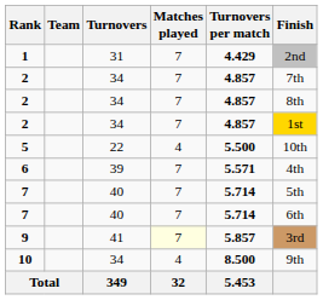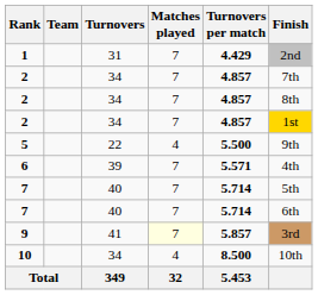 <table class="wikitable sortable" style="text-align: center; font-size: 90%; margin-left: 1em;">
 <tr>
 <th>Rank</th>
 <th>Team</th>
 <th>Turnovers</th>
 <th>Matches<br>played</th>
 <th>Turnovers<br>per match</th>
 <th>Finish</th>
 </tr>
 <tr>
 <td><strong>1</strong></td>
 <td style="text-align: left;"></td>
 <td>31</td>
 <td>7</td>
 <td><strong>4.429</strong></td>
 <td style="background-color: silver;">2nd</td>
 </tr>
 <tr>
 <td><strong>2</strong></td>
 <td style="text-align: left;"></td>
 <td>34</td>
 <td>7</td>
 <td><strong>4.857</strong></td>
 <td>7th</td>
 </tr>
 <tr>
 <td><strong>2</strong></td>
 <td style="text-align: left;"></td>
 <td>34</td>
 <td>7</td>
 <td><strong>4.857</strong></td>
 <td>8th</td>
 </tr>
 <tr>
 <td><strong>2</strong></td>
 <td style="text-align: left;"></td>
 <td>34</td>
 <td>7</td>
 <td><strong>4.857</strong></td>
 <td style="background-color: gold;">1st</td>
 </tr>
 <tr>
 <td><strong>5</strong></td>
 <td style="text-align: left;"></td>
 <td>22</td>
 <td>4</td>
 <td><strong>5.500</strong></td>
-<td>10th</td>
+<td>9th</td>
 </tr>
 <tr>
 <td><strong>6</strong></td>
 <td style="text-align: left;"></td>
 <td>39</td>
 <td>7</td>
 <td><strong>5.571</strong></td>
 <td>4th</td>
 </tr>
 <tr>
 <td><strong>7</strong></td>
 <td style="text-align: left;"></td>
 <td>40</td>
 <td>7</td>
 <td><strong>5.714</strong></td>
 <td>5th</td>
 </tr>
 <tr>
 <td><strong>7</strong></td>
 <td style="text-align: left;"></td>
 <td>40</td>
 <td>7</td>
 <td><strong>5.714</strong></td>
 <td>6th</td>
 </tr>
 <tr>
 <td><strong>9</strong></td>
 <td style="text-align: left;"></td>
 <td>41</td>
 <td style="background: lightyellow;">7</td>
 <td><strong>5.857</strong></td>
 <td style="background-color: #cc9966;">3rd</td>
 </tr>
 <tr>
 <td><strong>10</strong></td>
 <td style="text-align: left;"></td>
 <td>34</td>
 <td>4</td>
 <td><strong>8.500</strong></td>
-<td>9th</td>
+<td>10th</td>
 </tr>
 <tr>
 <th colspan="2">Total</th>
 <th>349</th>
 <th>32</th>
 <th>5.453</th>
 <th></th>
 </tr>
 </table>
